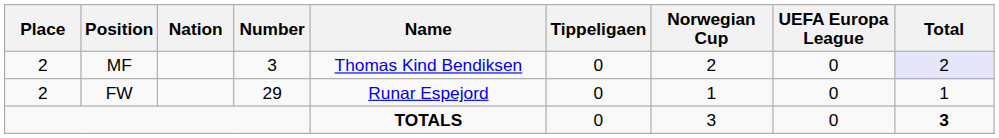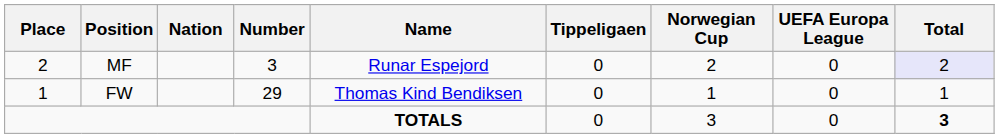 <table class="wikitable" style="font-size: 95%; text-align: center;">
 <tr>
 <th width=60>Place</th>
 <th width=60>Position</th>
 <th width=60>Nation</th>
 <th width=60>Number</th>
 <th width=200>Name</th>
 <th width=80>Tippeligaen</th>
 <th width=100>Norwegian Cup</th>
 <th width=100>UEFA Europa League</th>
 <th width=80><strong>Total</strong></th>
 </tr>
 <tr>
 <td>2</td>
 <td>MF</td>
 <td></td>
 <td>3</td>
-<td><a href='#'>Thomas Kind Bendiksen</a></td>
+<td><a href='#'>Runar Espejord</a></td>
 <td>0</td>
 <td>2</td>
 <td>0</td>
 <td style="background: lavender;">2</td>
 </tr>
 <tr>
-<td>2</td>
+<td>1</td>
 <td>FW</td>
 <td></td>
 <td>29</td>
-<td><a href='#'>Runar Espejord</a></td>
+<td><a href='#'>Thomas Kind Bendiksen</a></td>
 <td>0</td>
 <td>1</td>
 <td>0</td>
 <td>1</td>
 </tr>
 <tr>
 <td colspan="4"></td>
 <td><strong>TOTALS</strong></td>
 <td>0</td>
 <td>3</td>
 <td>0</td>
 <td><strong>3</strong></td>
 </tr>
 </table>
